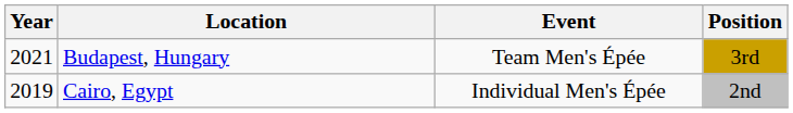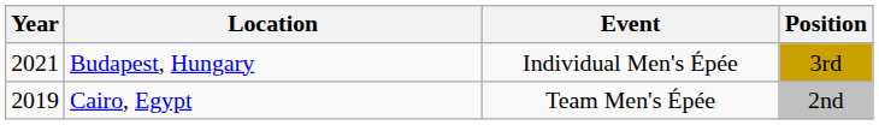 <table class="wikitable" style="text-align:center;">
 <tr>
 <th>Year</th>
 <th style="width:17em">Location</th>
 <th style="width:12em">Event</th>
 <th>Position</th>
 </tr>
 <tr>
 <td>2021</td>
 <td rowspan="1" align="left"> <a href='#'>Budapest</a>, <a href='#'>Hungary</a></td>
-<td>Team Men's Épée</td>
+<td>Individual Men's Épée</td>
 <td bgcolor="caramel">3rd</td>
 </tr>
 <tr>
 <td>2019</td>
 <td rowspan="1" align="left"> <a href='#'>Cairo</a>, <a href='#'>Egypt</a></td>
-<td>Individual Men's Épée</td>
+<td>Team Men's Épée</td>
 <td bgcolor="silver">2nd</td>
 </tr>
 </table>
